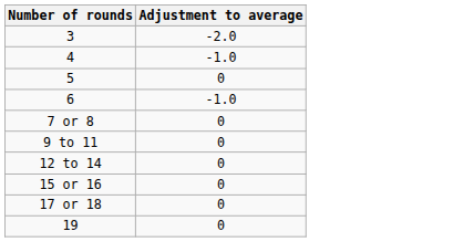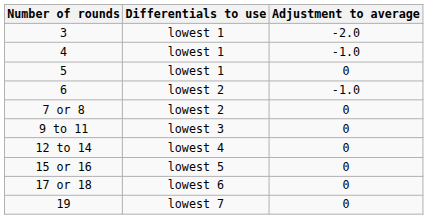 <table class="wikitable" style="float: center;">
 <tr>
 <th>Number of rounds</th>
+<th>Differentials to use</th>
 <th>Adjustment to average</th>
 </tr>
 <tr>
 <td align="center">3</td>
+<td align="center">lowest 1</td>
 <td align="center">-2.0</td>
 </tr>
 <tr>
 <td align="center">4</td>
+<td align="center">lowest 1</td>
 <td align="center">-1.0</td>
 </tr>
 <tr>
 <td align="center">5</td>
+<td align="center">lowest 1</td>
 <td align="center">0</td>
 </tr>
 <tr>
 <td align="center">6</td>
+<td align="center">lowest 2</td>
 <td align="center">-1.0</td>
 </tr>
 <tr>
 <td align="center">7 or 8</td>
+<td align="center">lowest 2</td>
 <td align="center">0</td>
 </tr>
 <tr>
 <td align="center">9 to 11</td>
+<td align="center">lowest 3</td>
 <td align="center">0</td>
 </tr>
 <tr>
 <td align="center">12 to 14</td>
+<td align="center">lowest 4</td>
 <td align="center">0</td>
 </tr>
 <tr>
 <td align="center">15 or 16</td>
+<td align="center">lowest 5</td>
 <td align="center">0</td>
 </tr>
 <tr>
 <td align="center">17 or 18</td>
+<td align="center">lowest 6</td>
 <td align="center">0</td>
 </tr>
 <tr>
 <td align="center">19</td>
+<td align="center">lowest 7</td>
 <td align="center">0</td>
 </tr>
 </table>
